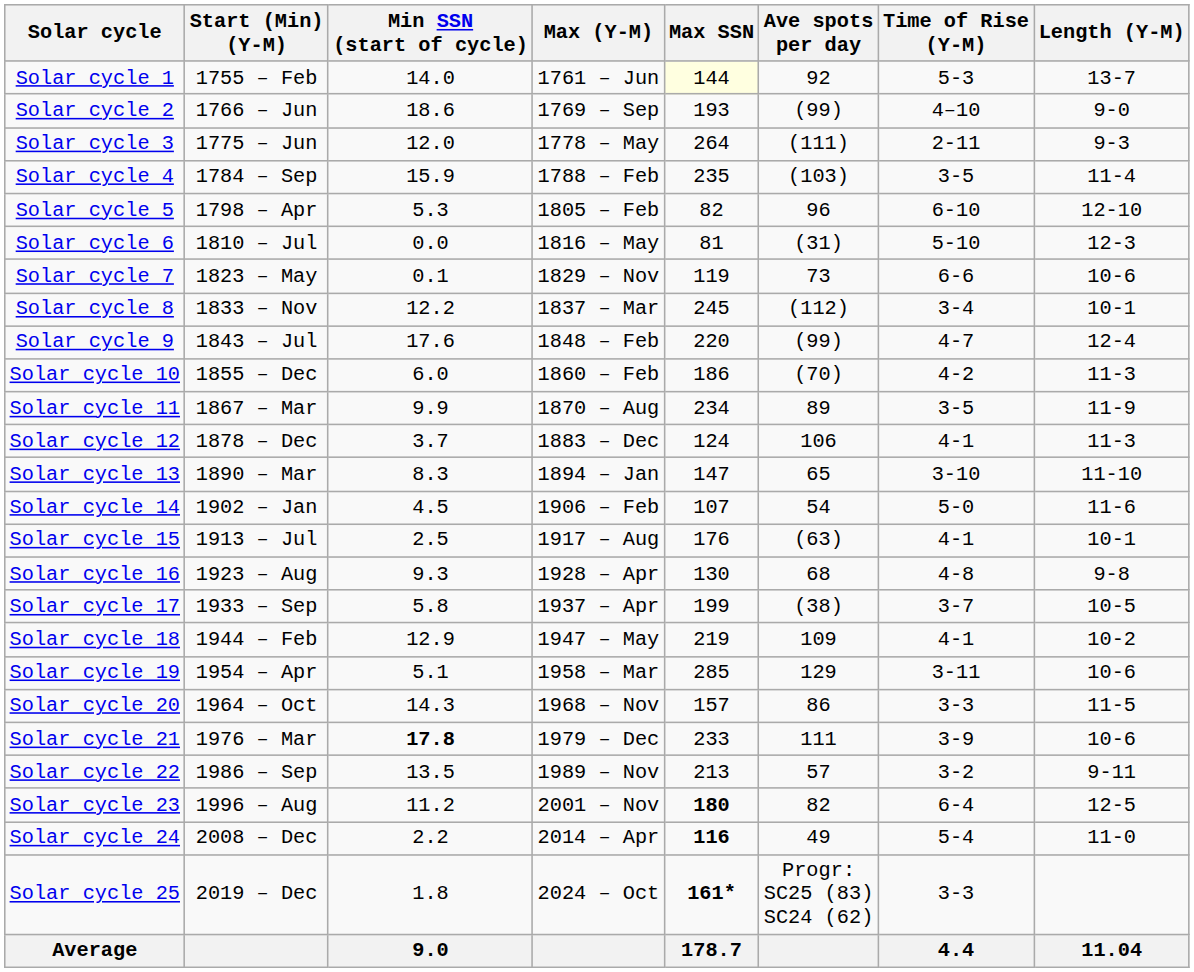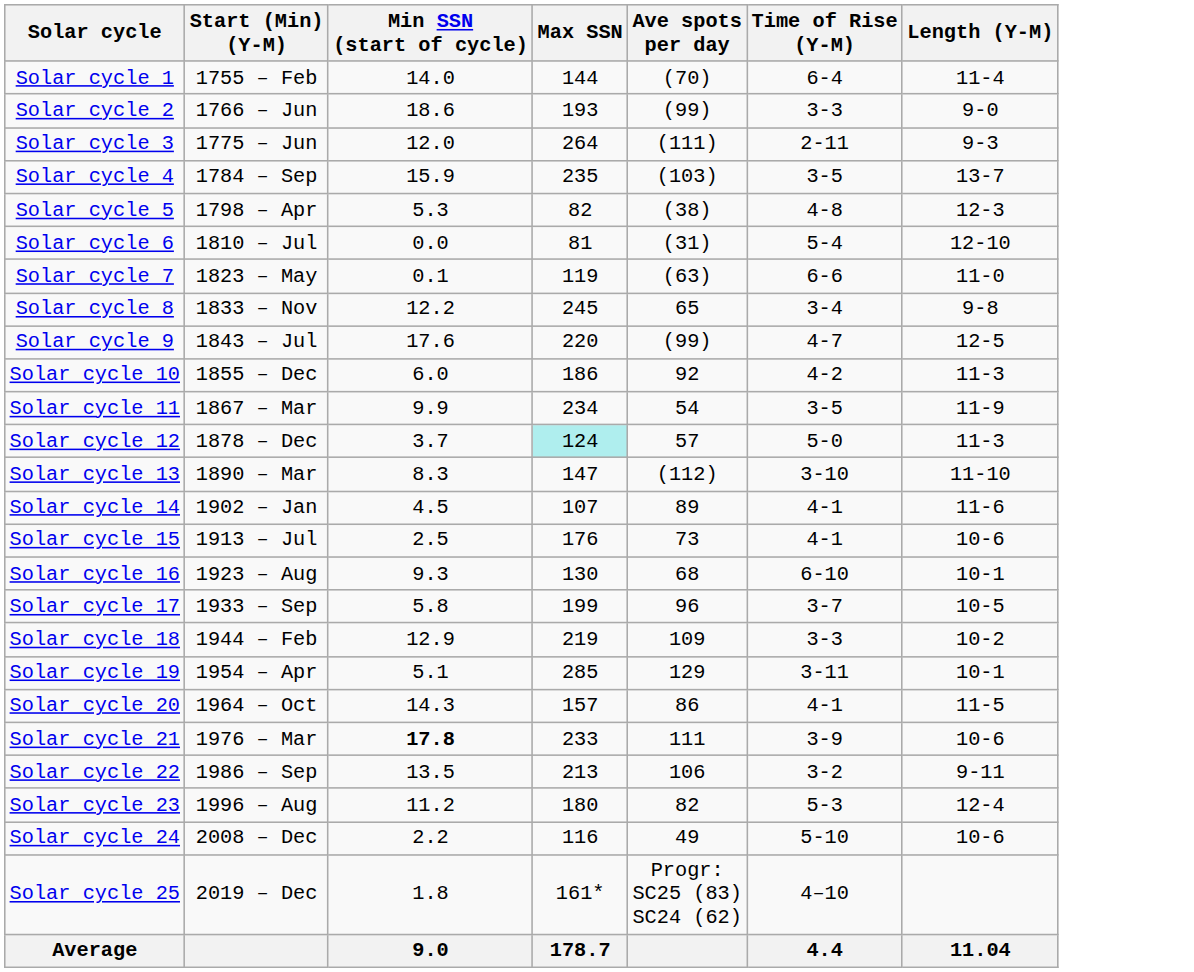 <table class="wikitable">
 <tr>
 <th>Solar cycle</th>
 <th>Start (Min)<br>(Y-M)</th>
 <th>Min <a href='#'>SSN</a><br>(start of cycle)</th>
-<th>Max (Y-M)</th>
 <th>Max SSN</th>
 <th>Ave spots<br>per day</th>
 <th>Time of Rise<br>(Y-M)</th>
 <th>Length (Y-M)</th>
 </tr>
 <tr style="text-align:center;">
 <td><a href='#'>Solar cycle 1</a></td>
 <td>1755 – Feb</td>
 <td>14.0</td>
-<td>1761 – Jun</td>
-<td style="background: lightyellow;">144</td>
-<td>92</td>
-<td>5-3</td>
-<td>13-7</td>
+<td>144</td>
+<td>(70)</td>
+<td>6-4</td>
+<td>11-4</td>
 </tr>
 <tr style="text-align:center;">
 <td><a href='#'>Solar cycle 2</a></td>
 <td>1766 – Jun</td>
 <td>18.6</td>
-<td>1769 – Sep</td>
 <td>193</td>
 <td>(99)</td>
-<td>4–10</td>
+<td>3-3</td>
 <td>9-0</td>
 </tr>
 <tr style="text-align:center;">
 <td><a href='#'>Solar cycle 3</a></td>
 <td>1775 – Jun</td>
 <td>12.0</td>
-<td>1778 – May</td>
 <td>264</td>
 <td>(111)</td>
 <td>2-11</td>
 <td>9-3</td>
 </tr>
 <tr style="text-align:center;">
 <td><a href='#'>Solar cycle 4</a></td>
 <td>1784 – Sep</td>
 <td>15.9</td>
-<td>1788 – Feb</td>
 <td>235</td>
 <td>(103)</td>
 <td>3-5</td>
-<td>11-4</td>
+<td>13-7</td>
 </tr>
 <tr style="text-align:center;">
 <td><a href='#'>Solar cycle 5</a></td>
 <td>1798 – Apr</td>
 <td>5.3</td>
-<td>1805 – Feb</td>
 <td>82</td>
-<td>96</td>
-<td>6-10</td>
-<td>12-10</td>
+<td>(38)</td>
+<td>4-8</td>
+<td>12-3</td>
 </tr>
 <tr style="text-align:center;">
 <td><a href='#'>Solar cycle 6</a></td>
 <td>1810 – Jul</td>
 <td>0.0</td>
-<td>1816 – May</td>
 <td>81</td>
 <td>(31)</td>
-<td>5-10</td>
-<td>12-3</td>
+<td>5-4</td>
+<td>12-10</td>
 </tr>
 <tr style="text-align:center;">
 <td><a href='#'>Solar cycle 7</a></td>
 <td>1823 – May</td>
 <td>0.1</td>
-<td>1829 – Nov</td>
 <td>119</td>
-<td>73</td>
+<td>(63)</td>
 <td>6-6</td>
-<td>10-6</td>
+<td>11-0</td>
 </tr>
 <tr style="text-align:center;">
 <td><a href='#'>Solar cycle 8</a></td>
 <td>1833 – Nov</td>
 <td>12.2</td>
-<td>1837 – Mar</td>
 <td>245</td>
-<td>(112)</td>
+<td>65</td>
 <td>3-4</td>
-<td>10-1</td>
+<td>9-8</td>
 </tr>
 <tr style="text-align:center;">
 <td><a href='#'>Solar cycle 9</a></td>
 <td>1843 – Jul</td>
 <td>17.6</td>
-<td>1848 – Feb</td>
 <td>220</td>
 <td>(99)</td>
 <td>4-7</td>
-<td>12-4</td>
+<td>12-5</td>
 </tr>
 <tr style="text-align:center;">
 <td><a href='#'>Solar cycle 10</a></td>
 <td>1855 – Dec</td>
 <td>6.0</td>
-<td>1860 – Feb</td>
 <td>186</td>
-<td>(70)</td>
+<td>92</td>
 <td>4-2</td>
 <td>11-3</td>
 </tr>
 <tr style="text-align:center;">
 <td><a href='#'>Solar cycle 11</a></td>
 <td>1867 – Mar</td>
 <td>9.9</td>
-<td>1870 – Aug</td>
 <td>234</td>
-<td>89</td>
+<td>54</td>
 <td>3-5</td>
 <td>11-9</td>
 </tr>
 <tr style="text-align:center;">
 <td><a href='#'>Solar cycle 12</a></td>
 <td>1878 – Dec</td>
 <td>3.7</td>
-<td>1883 – Dec</td>
-<td>124</td>
-<td>106</td>
-<td>4-1</td>
+<td style="background: paleturquoise;">124</td>
+<td>57</td>
+<td>5-0</td>
 <td>11-3</td>
 </tr>
 <tr style="text-align:center;">
 <td><a href='#'>Solar cycle 13</a></td>
 <td>1890 – Mar</td>
 <td>8.3</td>
-<td>1894 – Jan</td>
 <td>147</td>
-<td>65</td>
+<td>(112)</td>
 <td>3-10</td>
 <td>11-10</td>
 </tr>
 <tr style="text-align:center;">
 <td><a href='#'>Solar cycle 14</a></td>
 <td>1902 – Jan</td>
 <td>4.5</td>
-<td>1906 – Feb</td>
 <td>107</td>
-<td>54</td>
-<td>5-0</td>
+<td>89</td>
+<td>4-1</td>
 <td>11-6</td>
 </tr>
 <tr style="text-align:center;">
 <td><a href='#'>Solar cycle 15</a></td>
 <td>1913 – Jul</td>
 <td>2.5</td>
-<td>1917 – Aug</td>
 <td>176</td>
-<td>(63)</td>
+<td>73</td>
 <td>4-1</td>
-<td>10-1</td>
+<td>10-6</td>
 </tr>
 <tr style="text-align:center;">
 <td><a href='#'>Solar cycle 16</a></td>
 <td>1923 – Aug</td>
 <td>9.3</td>
-<td>1928 – Apr</td>
 <td>130</td>
 <td>68</td>
-<td>4-8</td>
-<td>9-8</td>
+<td>6-10</td>
+<td>10-1</td>
 </tr>
 <tr style="text-align:center;">
 <td><a href='#'>Solar cycle 17</a></td>
 <td>1933 – Sep</td>
 <td>5.8</td>
-<td>1937 – Apr</td>
 <td>199</td>
-<td>(38)</td>
+<td>96</td>
 <td>3-7</td>
 <td>10-5</td>
 </tr>
 <tr style="text-align:center;">
 <td><a href='#'>Solar cycle 18</a></td>
 <td>1944 – Feb</td>
 <td>12.9</td>
-<td>1947 – May</td>
 <td>219</td>
 <td>109</td>
-<td>4-1</td>
+<td>3-3</td>
 <td>10-2</td>
 </tr>
 <tr style="text-align:center;">
 <td><a href='#'>Solar cycle 19</a></td>
 <td>1954 – Apr</td>
 <td>5.1</td>
-<td>1958 – Mar</td>
 <td>285</td>
 <td>129</td>
 <td>3-11</td>
-<td>10-6</td>
+<td>10-1</td>
 </tr>
 <tr style="text-align:center;">
 <td><a href='#'>Solar cycle 20</a></td>
 <td>1964 – Oct</td>
 <td>14.3</td>
-<td>1968 – Nov</td>
 <td>157</td>
 <td>86</td>
-<td>3-3</td>
+<td>4-1</td>
 <td>11-5</td>
 </tr>
 <tr style="text-align:center;">
 <td><a href='#'>Solar cycle 21</a></td>
 <td>1976 – Mar</td>
 <td><strong>17.8</strong></td>
-<td>1979 – Dec</td>
 <td>233</td>
 <td>111</td>
 <td>3-9</td>
 <td>10-6</td>
 </tr>
 <tr style="text-align:center;">
 <td><a href='#'>Solar cycle 22</a></td>
 <td>1986 – Sep</td>
 <td>13.5</td>
-<td>1989 – Nov</td>
 <td>213</td>
-<td>57</td>
+<td>106</td>
 <td>3-2</td>
 <td>9-11</td>
 </tr>
 <tr style="text-align:center;">
 <td><a href='#'>Solar cycle 23</a></td>
 <td>1996 – Aug</td>
 <td>11.2</td>
-<td>2001 – Nov</td>
-<td><strong>180</strong></td>
+<td>180</td>
 <td>82</td>
-<td>6-4</td>
-<td>12-5</td>
+<td>5-3</td>
+<td>12-4</td>
 </tr>
 <tr style="text-align:center;">
 <td><a href='#'>Solar cycle 24</a></td>
 <td>2008 – Dec</td>
 <td>2.2</td>
-<td>2014 – Apr</td>
-<td><strong>116</strong></td>
+<td>116</td>
 <td>49</td>
-<td>5-4</td>
-<td>11-0</td>
+<td>5-10</td>
+<td>10-6</td>
 </tr>
 <tr style="text-align:center;">
 <td><a href='#'>Solar cycle 25</a></td>
 <td>2019 – Dec</td>
 <td>1.8</td>
-<td>2024 – Oct</td>
-<td><strong>161*</strong></td>
+<td>161*</td>
 <td>Progr:<br>SC25 (83)<br>SC24 (62)</td>
-<td>3-3</td>
+<td>4–10</td>
 <td></td>
 </tr>
 <tr style="text-align:center;">
 <th>Average</th>
 <th></th>
 <th>9.0</th>
-<th></th>
 <th>178.7</th>
 <th></th>
 <th>4.4</th>
 <th>11.04</th>
 </tr>
 </table>
